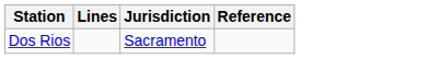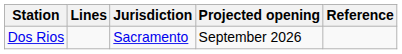 <table class="wikitable sortable">
 <tr>
 <th>Station</th>
 <th>Lines</th>
 <th>Jurisdiction</th>
+<th>Projected opening</th>
 <th class="unsortable">Reference</th>
 </tr>
 <tr>
 <td><a href='#'>Dos Rios</a></td>
 <td></td>
 <td><a href='#'>Sacramento</a></td>
+<td>September 2026</td>
 <td align="center"></td>
 </tr>
 </table>
